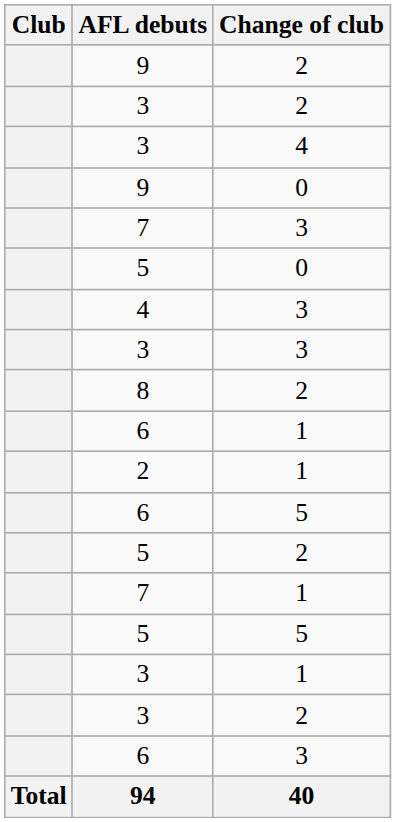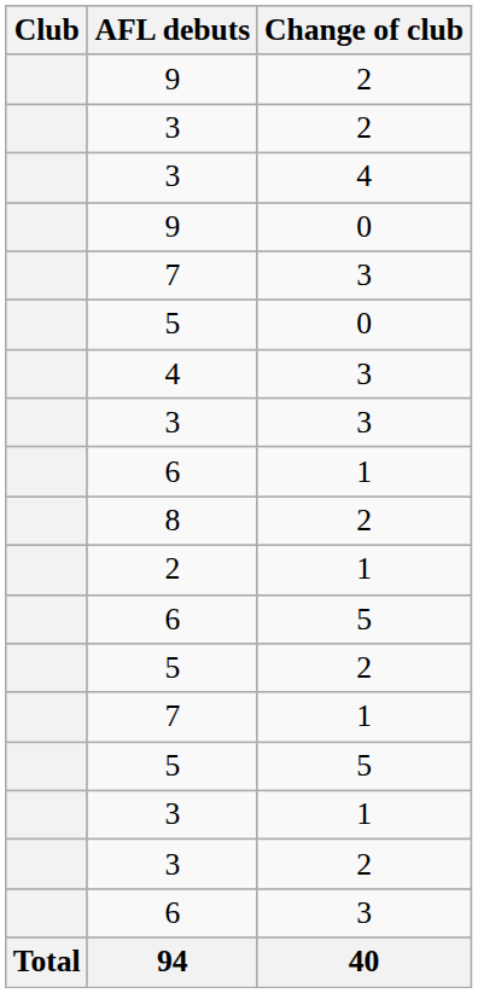 <table class="wikitable plainrowheaders sortable" style="text-align:center;">
 <tr>
 <th scope="col">Club</th>
 <th scope="col">AFL debuts</th>
 <th scope="col">Change of club</th>
 </tr>
 <tr>
 <th scope="row"></th>
 <td>9</td>
 <td>2</td>
 </tr>
 <tr>
 <th scope="row"></th>
 <td>3</td>
 <td>2</td>
 </tr>
 <tr>
 <th scope="row"></th>
 <td>3</td>
 <td>4</td>
 </tr>
 <tr>
 <th scope="row"></th>
 <td>9</td>
 <td>0</td>
 </tr>
 <tr>
 <th scope="row"></th>
 <td>7</td>
 <td>3</td>
 </tr>
 <tr>
 <th scope="row"></th>
 <td>5</td>
 <td>0</td>
 </tr>
 <tr>
 <th scope="row"></th>
 <td>4</td>
 <td>3</td>
 </tr>
 <tr>
 <th scope="row"></th>
 <td>3</td>
 <td>3</td>
 </tr>
 <tr>
 <th scope="row"></th>
-<td>8</td>
-<td>2</td>
+<td>6</td>
+<td>1</td>
 </tr>
 <tr>
 <th scope="row"></th>
-<td>6</td>
-<td>1</td>
+<td>8</td>
+<td>2</td>
 </tr>
 <tr>
 <th scope="row"></th>
 <td>2</td>
 <td>1</td>
 </tr>
 <tr>
 <th scope="row"></th>
 <td>6</td>
 <td>5</td>
 </tr>
 <tr>
 <th scope="row"></th>
 <td>5</td>
 <td>2</td>
 </tr>
 <tr>
 <th scope="row"></th>
 <td>7</td>
 <td>1</td>
 </tr>
 <tr>
 <th scope="row"></th>
 <td>5</td>
 <td>5</td>
 </tr>
 <tr>
 <th scope="row"></th>
 <td>3</td>
 <td>1</td>
 </tr>
 <tr>
 <th scope="row"></th>
 <td>3</td>
 <td>2</td>
 </tr>
 <tr>
 <th scope="row"></th>
 <td>6</td>
 <td>3</td>
 </tr>
 <tr class="sortbottom">
 <th>Total</th>
 <th>94</th>
 <th>40</th>
 </tr>
 </table>
